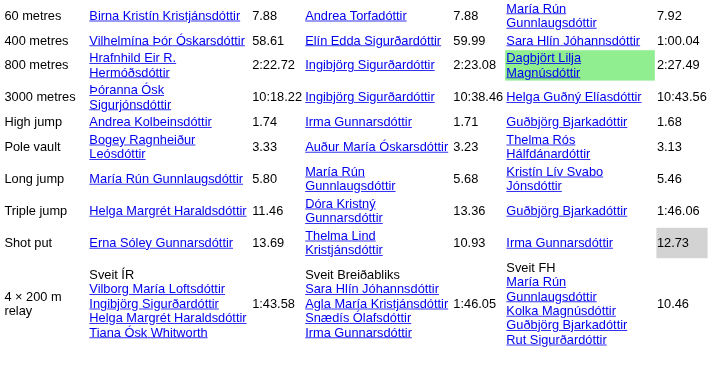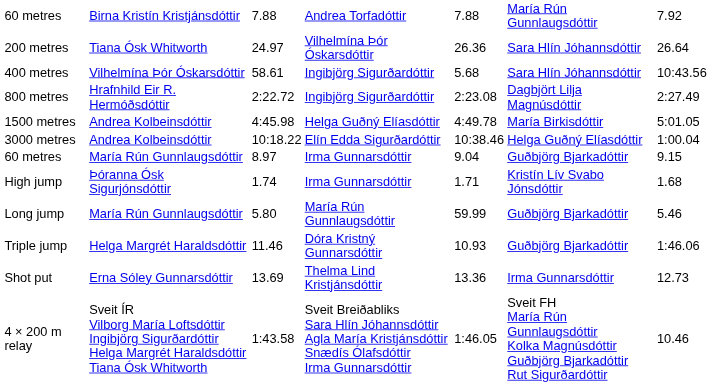 <table>
 <tr>
 <td>60 metres</td>
 <td><a href='#'>Birna Kristín Kristjánsdóttir</a></td>
 <td>7.88</td>
 <td><a href='#'>Andrea Torfadóttir</a></td>
 <td>7.88</td>
 <td><a href='#'>María Rún Gunnlaugsdóttir</a></td>
 <td>7.92</td>
 </tr>
 <tr>
+<td>200 metres</td>
+<td><a href='#'>Tiana Ósk Whitworth</a></td>
+<td>24.97</td>
+<td><a href='#'>Vilhelmína Þór Óskarsdóttir</a></td>
+<td>26.36</td>
+<td><a href='#'>Sara Hlín Jóhannsdóttir</a></td>
+<td>26.64</td>
+</tr>
+<tr>
 <td>400 metres</td>
 <td><a href='#'>Vilhelmína Þór Óskarsdóttir</a></td>
 <td>58.61</td>
-<td><a href='#'>Elín Edda Sigurðardóttir</a></td>
-<td>59.99</td>
+<td><a href='#'>Ingibjörg Sigurðardóttir</a></td>
+<td>5.68</td>
 <td><a href='#'>Sara Hlín Jóhannsdóttir</a></td>
-<td>1:00.04</td>
+<td>10:43.56</td>
 </tr>
 <tr>
 <td>800 metres</td>
 <td><a href='#'>Hrafnhild Eir R. Hermóðsdóttir</a></td>
 <td>2:22.72</td>
 <td><a href='#'>Ingibjörg Sigurðardóttir</a></td>
 <td>2:23.08</td>
-<td style="background: lightgreen;"><a href='#'>Dagbjört Lilja Magnúsdóttir</a></td>
+<td><a href='#'>Dagbjört Lilja Magnúsdóttir</a></td>
 <td>2:27.49</td>
 </tr>
 <tr>
+<td>1500 metres</td>
+<td><a href='#'>Andrea Kolbeinsdóttir</a></td>
+<td>4:45.98</td>
+<td><a href='#'>Helga Guðný Elíasdóttir</a></td>
+<td>4:49.78</td>
+<td><a href='#'>María Birkisdóttir</a></td>
+<td>5:01.05</td>
+</tr>
+<tr>
 <td>3000 metres</td>
-<td><a href='#'>Þóranna Ósk Sigurjónsdóttir</a></td>
+<td><a href='#'>Andrea Kolbeinsdóttir</a></td>
 <td>10:18.22</td>
-<td><a href='#'>Ingibjörg Sigurðardóttir</a></td>
+<td><a href='#'>Elín Edda Sigurðardóttir</a></td>
 <td>10:38.46</td>
 <td><a href='#'>Helga Guðný Elíasdóttir</a></td>
-<td>10:43.56</td>
+<td>1:00.04</td>
+</tr>
+<tr>
+<td>60 metres</td>
+<td><a href='#'>María Rún Gunnlaugsdóttir</a></td>
+<td>8.97</td>
+<td><a href='#'>Irma Gunnarsdóttir</a></td>
+<td>9.04</td>
+<td><a href='#'>Guðbjörg Bjarkadóttir</a></td>
+<td>9.15</td>
 </tr>
 <tr>
 <td>High jump</td>
-<td><a href='#'>Andrea Kolbeinsdóttir</a></td>
+<td><a href='#'>Þóranna Ósk Sigurjónsdóttir</a></td>
 <td>1.74</td>
 <td><a href='#'>Irma Gunnarsdóttir</a></td>
 <td>1.71</td>
-<td><a href='#'>Guðbjörg Bjarkadóttir</a></td>
+<td><a href='#'>Kristín Lív Svabo Jónsdóttir</a></td>
 <td>1.68</td>
-</tr>
-<tr>
-<td>Pole vault</td>
-<td><a href='#'>Bogey Ragnheiður Leósdóttir</a></td>
-<td>3.33</td>
-<td><a href='#'>Auður María Óskarsdóttir</a></td>
-<td>3.23</td>
-<td><a href='#'>Thelma Rós Hálfdánardóttir</a></td>
-<td>3.13</td>
 </tr>
 <tr>
 <td>Long jump</td>
 <td><a href='#'>María Rún Gunnlaugsdóttir</a></td>
 <td>5.80</td>
 <td><a href='#'>María Rún Gunnlaugsdóttir</a></td>
-<td>5.68</td>
-<td><a href='#'>Kristín Lív Svabo Jónsdóttir</a></td>
+<td>59.99</td>
+<td><a href='#'>Guðbjörg Bjarkadóttir</a></td>
 <td>5.46</td>
 </tr>
 <tr>
 <td>Triple jump</td>
 <td><a href='#'>Helga Margrét Haraldsdóttir</a></td>
 <td>11.46</td>
 <td><a href='#'>Dóra Kristný Gunnarsdóttir</a></td>
-<td>13.36</td>
+<td>10.93</td>
 <td><a href='#'>Guðbjörg Bjarkadóttir</a></td>
 <td>1:46.06</td>
 </tr>
 <tr>
 <td>Shot put</td>
 <td><a href='#'>Erna Sóley Gunnarsdóttir</a></td>
 <td>13.69</td>
 <td><a href='#'>Thelma Lind Kristjánsdóttir</a></td>
-<td>10.93</td>
+<td>13.36</td>
 <td><a href='#'>Irma Gunnarsdóttir</a></td>
-<td style="background: lightgrey;">12.73</td>
+<td>12.73</td>
 </tr>
 <tr>
 <td>4 × 200 m relay</td>
 <td>Sveit ÍR <br><a href='#'>Vilborg María Loftsdóttir</a><br><a href='#'>Ingibjörg Sigurðardóttir</a><br><a href='#'>Helga Margrét Haraldsdóttir</a><br><a href='#'>Tiana Ósk Whitworth</a></td>
 <td>1:43.58</td>
 <td>Sveit Breiðabliks <br><a href='#'>Sara Hlín Jóhannsdóttir</a><br><a href='#'>Agla María Kristjánsdóttir</a><br><a href='#'>Snædís Ólafsdóttir</a><br><a href='#'>Irma Gunnarsdóttir</a></td>
 <td>1:46.05</td>
 <td>Sveit FH <br><a href='#'>María Rún Gunnlaugsdóttir</a><br><a href='#'>Kolka Magnúsdóttir</a><br><a href='#'>Guðbjörg Bjarkadóttir</a><br><a href='#'>Rut Sigurðardóttir</a></td>
 <td>10.46</td>
 </tr>
 </table>
